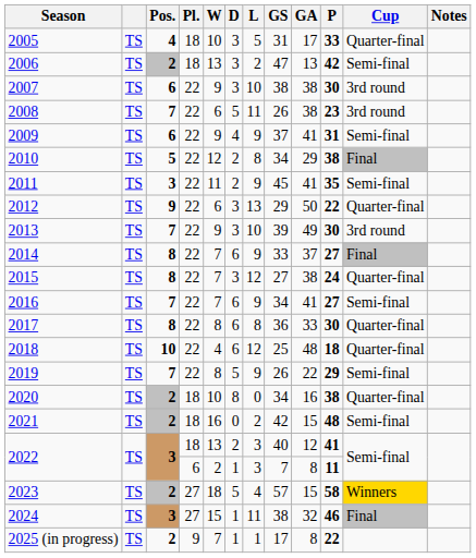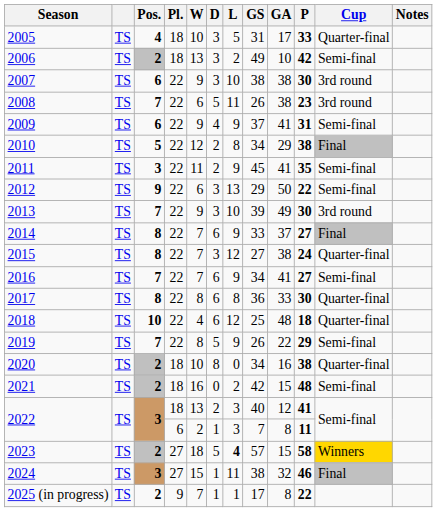 <table class="wikitable">
 <tr>
 <th>Season</th>
 <th></th>
 <th>Pos.</th>
 <th>Pl.</th>
 <th>W</th>
 <th>D</th>
 <th>L</th>
 <th>GS</th>
 <th>GA</th>
 <th>P</th>
 <th><a href='#'>Cup</a></th>
 <th>Notes</th>
 </tr>
 <tr>
 <td><a href='#'>2005</a></td>
 <td><a href='#'>TS</a></td>
 <td align=right><strong>4</strong></td>
 <td align=right>18</td>
 <td align=right>10</td>
 <td align=right>3</td>
 <td align=right>5</td>
 <td align=right>31</td>
 <td align=right>17</td>
 <td align=right><strong>33</strong></td>
 <td>Quarter-final</td>
 <td></td>
 </tr>
 <tr>
 <td><a href='#'>2006</a></td>
 <td><a href='#'>TS</a></td>
 <td align=right bgcolor=silver><strong>2</strong></td>
 <td align=right>18</td>
 <td align=right>13</td>
 <td align=right>3</td>
 <td align=right>2</td>
-<td align=right>47</td>
-<td align=right>13</td>
+<td align=right>49</td>
+<td align=right>10</td>
 <td align=right><strong>42</strong></td>
 <td>Semi-final</td>
 <td></td>
 </tr>
 <tr>
 <td><a href='#'>2007</a></td>
 <td><a href='#'>TS</a></td>
 <td align=right><strong>6</strong></td>
 <td align=right>22</td>
 <td align=right>9</td>
 <td align=right>3</td>
 <td align=right>10</td>
 <td align=right>38</td>
 <td align=right>38</td>
 <td align=right><strong>30</strong></td>
 <td>3rd round</td>
 <td></td>
 </tr>
 <tr>
 <td><a href='#'>2008</a></td>
 <td><a href='#'>TS</a></td>
 <td align=right><strong>7</strong></td>
 <td align=right>22</td>
 <td align=right>6</td>
 <td align=right>5</td>
 <td align=right>11</td>
 <td align=right>26</td>
 <td align=right>38</td>
 <td align=right><strong>23</strong></td>
 <td>3rd round</td>
 <td></td>
 </tr>
 <tr>
 <td><a href='#'>2009</a></td>
 <td><a href='#'>TS</a></td>
 <td align=right><strong>6</strong></td>
 <td align=right>22</td>
 <td align=right>9</td>
 <td align=right>4</td>
 <td align=right>9</td>
 <td align=right>37</td>
 <td align=right>41</td>
 <td align=right><strong>31</strong></td>
 <td>Semi-final</td>
 <td></td>
 </tr>
 <tr>
 <td><a href='#'>2010</a></td>
 <td><a href='#'>TS</a></td>
 <td align=right><strong>5</strong></td>
 <td align=right>22</td>
 <td align=right>12</td>
 <td align=right>2</td>
 <td align=right>8</td>
 <td align=right>34</td>
 <td align=right>29</td>
 <td align=right><strong>38</strong></td>
 <td bgcolor=silver>Final</td>
 <td></td>
 </tr>
 <tr>
 <td><a href='#'>2011</a></td>
 <td><a href='#'>TS</a></td>
 <td align=right><strong>3</strong></td>
 <td align=right>22</td>
 <td align=right>11</td>
 <td align=right>2</td>
 <td align=right>9</td>
 <td align=right>45</td>
 <td align=right>41</td>
 <td align=right><strong>35</strong></td>
 <td>Semi-final</td>
 <td></td>
 </tr>
 <tr>
 <td><a href='#'>2012</a></td>
 <td><a href='#'>TS</a></td>
 <td align=right><strong>9</strong></td>
 <td align=right>22</td>
 <td align=right>6</td>
 <td align=right>3</td>
 <td align=right>13</td>
 <td align=right>29</td>
 <td align=right>50</td>
 <td align=right><strong>22</strong></td>
-<td>Quarter-final</td>
+<td>Semi-final</td>
 <td></td>
 </tr>
 <tr>
 <td><a href='#'>2013</a></td>
 <td><a href='#'>TS</a></td>
 <td align=right><strong>7</strong></td>
 <td align=right>22</td>
 <td align=right>9</td>
 <td align=right>3</td>
 <td align=right>10</td>
 <td align=right>39</td>
 <td align=right>49</td>
 <td align=right><strong>30</strong></td>
 <td>3rd round</td>
 <td></td>
 </tr>
 <tr>
 <td><a href='#'>2014</a></td>
 <td><a href='#'>TS</a></td>
 <td align=right><strong>8</strong></td>
 <td align=right>22</td>
 <td align=right>7</td>
 <td align=right>6</td>
 <td align=right>9</td>
 <td align=right>33</td>
 <td align=right>37</td>
 <td align=right><strong>27</strong></td>
 <td bgcolor=silver>Final</td>
 <td></td>
 </tr>
 <tr>
 <td><a href='#'>2015</a></td>
 <td><a href='#'>TS</a></td>
 <td align=right><strong>8</strong></td>
 <td align=right>22</td>
 <td align=right>7</td>
 <td align=right>3</td>
 <td align=right>12</td>
 <td align=right>27</td>
 <td align=right>38</td>
 <td align=right><strong>24</strong></td>
 <td>Quarter-final</td>
 <td></td>
 </tr>
 <tr>
 <td><a href='#'>2016</a></td>
 <td><a href='#'>TS</a></td>
 <td align=right><strong>7</strong></td>
 <td align=right>22</td>
 <td align=right>7</td>
 <td align=right>6</td>
 <td align=right>9</td>
 <td align=right>34</td>
 <td align=right>41</td>
 <td align=right><strong>27</strong></td>
 <td>Semi-final</td>
 <td></td>
 </tr>
 <tr>
 <td><a href='#'>2017</a></td>
 <td><a href='#'>TS</a></td>
 <td align=right><strong>8</strong></td>
 <td align=right>22</td>
 <td align=right>8</td>
 <td align=right>6</td>
 <td align=right>8</td>
 <td align=right>36</td>
 <td align=right>33</td>
 <td align=right><strong>30</strong></td>
 <td>Quarter-final</td>
 <td></td>
 </tr>
 <tr>
 <td><a href='#'>2018</a></td>
 <td><a href='#'>TS</a></td>
 <td align=right><strong>10</strong></td>
 <td align=right>22</td>
 <td align=right>4</td>
 <td align=right>6</td>
 <td align=right>12</td>
 <td align=right>25</td>
 <td align=right>48</td>
 <td align=right><strong>18</strong></td>
 <td>Quarter-final</td>
 <td></td>
 </tr>
 <tr>
 <td><a href='#'>2019</a></td>
 <td><a href='#'>TS</a></td>
 <td align=right><strong>7</strong></td>
 <td align=right>22</td>
 <td align=right>8</td>
 <td align=right>5</td>
 <td align=right>9</td>
 <td align=right>26</td>
 <td align=right>22</td>
 <td align=right><strong>29</strong></td>
 <td>Semi-final</td>
 <td></td>
 </tr>
 <tr>
 <td><a href='#'>2020</a></td>
 <td><a href='#'>TS</a></td>
 <td align=right bgcolor=silver><strong>2</strong></td>
 <td align=right>18</td>
 <td align=right>10</td>
 <td align=right>8</td>
 <td align=right>0</td>
 <td align=right>34</td>
 <td align=right>16</td>
 <td align=right><strong>38</strong></td>
 <td>Quarter-final</td>
 <td></td>
 </tr>
 <tr>
 <td><a href='#'>2021</a></td>
 <td><a href='#'>TS</a></td>
 <td align=right bgcolor=silver><strong>2</strong></td>
 <td align=right>18</td>
 <td align=right>16</td>
 <td align=right>0</td>
 <td align=right>2</td>
 <td align=right>42</td>
 <td align=right>15</td>
 <td align=right><strong>48</strong></td>
 <td>Semi-final</td>
 <td></td>
 </tr>
 <tr>
 <td rowspan=2><a href='#'>2022</a></td>
 <td rowspan=2><a href='#'>TS</a></td>
 <td rowspan=2 align=right bgcolor=cc9966><strong>3</strong></td>
 <td align=right>18</td>
 <td align=right>13</td>
 <td align=right>2</td>
 <td align=right>3</td>
 <td align=right>40</td>
 <td align=right>12</td>
 <td align=right><strong>41</strong></td>
 <td rowspan=2>Semi-final</td>
 <td rowspan=2></td>
 </tr>
 <tr>
 <td align=right>6</td>
 <td align=right>2</td>
 <td align=right>1</td>
 <td align=right>3</td>
 <td align=right>7</td>
 <td align=right>8</td>
 <td align=right><strong>11</strong></td>
 </tr>
 <tr>
 <td><a href='#'>2023</a></td>
 <td><a href='#'>TS</a></td>
 <td align=right bgcolor=silver><strong>2</strong></td>
 <td align=right>27</td>
 <td align=right>18</td>
 <td align=right>5</td>
-<td align=right>4</td>
+<td align=right><strong>4</strong></td>
 <td align=right>57</td>
 <td align=right>15</td>
 <td align=right><strong>58</strong></td>
 <td bgcolor=gold>Winners</td>
 <td></td>
 </tr>
 <tr>
 <td><a href='#'>2024</a></td>
 <td><a href='#'>TS</a></td>
 <td align=right bgcolor=cc9966><strong>3</strong></td>
 <td align=right>27</td>
 <td align=right>15</td>
 <td align=right>1</td>
 <td align=right>11</td>
 <td align=right>38</td>
 <td align=right>32</td>
 <td align=right><strong>46</strong></td>
 <td bgcolor=silver>Final</td>
 <td></td>
 </tr>
 <tr>
 <td><a href='#'>2025</a> (in progress)</td>
 <td><a href='#'>TS</a></td>
 <td align=right><strong>2</strong></td>
 <td align=right>9</td>
 <td align=right>7</td>
 <td align=right>1</td>
 <td align=right>1</td>
 <td align=right>17</td>
 <td align=right>8</td>
 <td align=right><strong>22</strong></td>
 <td></td>
 <td></td>
 </tr>
 </table>
